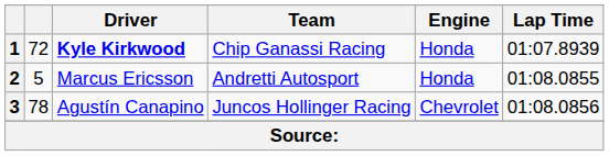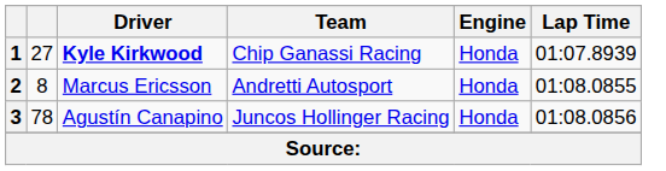 <table class="wikitable" style="font-size:95%;">
 <tr>
 </tr>
 <tr>
 <th></th>
 <th></th>
 <th>Driver</th>
 <th>Team</th>
 <th>Engine</th>
 <th>Lap Time</th>
 </tr>
 <tr>
 <th>1</th>
-<td align="center">72</td>
+<td align="center">27</td>
 <td><strong> <a href='#'>Kyle Kirkwood</a></strong></td>
 <td><a href='#'>Chip Ganassi Racing</a></td>
 <td><a href='#'>Honda</a></td>
 <td>01:07.8939</td>
 </tr>
 <tr>
 <th>2</th>
-<td align="center">5</td>
+<td align="center">8</td>
 <td> <a href='#'>Marcus Ericsson</a></td>
 <td><a href='#'>Andretti Autosport</a></td>
 <td><a href='#'>Honda</a></td>
 <td>01:08.0855</td>
 </tr>
 <tr>
 <th>3</th>
 <td align="center">78</td>
 <td> <a href='#'>Agustín Canapino</a> <strong></strong></td>
 <td><a href='#'>Juncos Hollinger Racing</a></td>
-<td><a href='#'>Chevrolet</a></td>
+<td><a href='#'>Honda</a></td>
 <td>01:08.0856</td>
 </tr>
 <tr>
 </tr>
 <tr class="sortbottom">
 <th colspan="6">Source:</th>
 </tr>
 </table>
